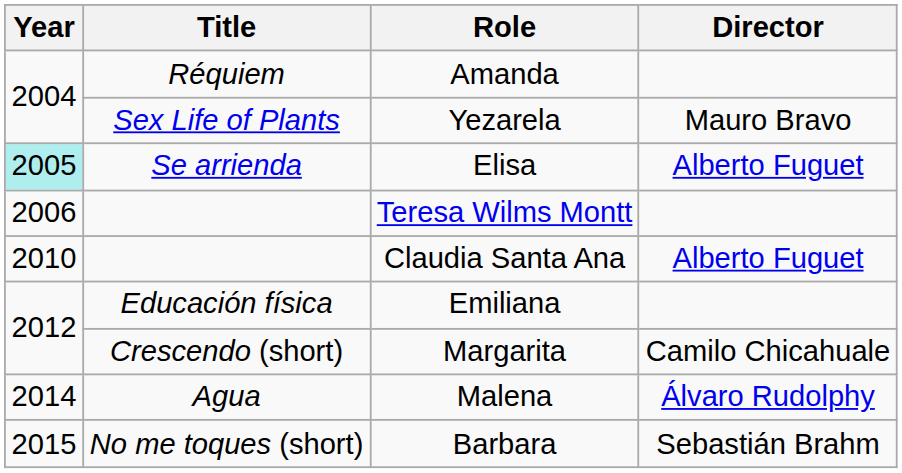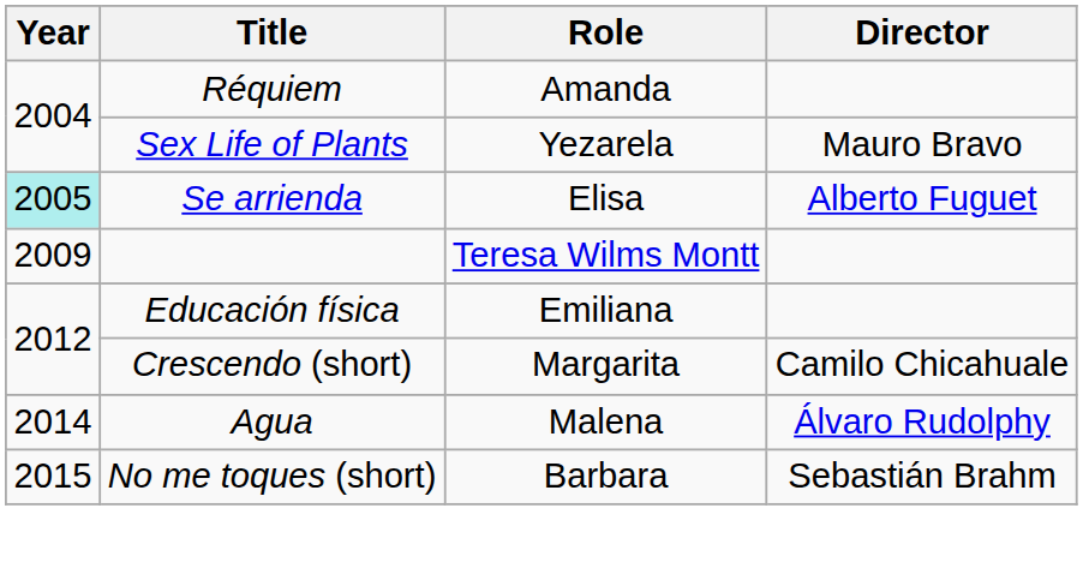 <table class="wikitable plainrowheaders" style="text-align:center;" border="1">
 <tr>
 <th>Year</th>
 <th>Title</th>
 <th>Role</th>
 <th>Director</th>
 </tr>
 <tr>
 <td rowspan=2>2004</td>
 <td><em>Réquiem</em></td>
 <td>Amanda</td>
 <td></td>
 </tr>
 <tr>
 <td><em><a href='#'>Sex Life of Plants</a></em></td>
 <td>Yezarela</td>
 <td>Mauro Bravo</td>
 </tr>
 <tr>
 <td style="background: paleturquoise;">2005</td>
 <td><em><a href='#'>Se arrienda</a></em></td>
 <td>Elisa</td>
 <td><a href='#'>Alberto Fuguet</a></td>
 </tr>
 <tr>
-<td>2006</td>
+<td>2009</td>
 <td><em></em></td>
 <td><a href='#'>Teresa Wilms Montt</a></td>
 <td></td>
-</tr>
-<tr>
-<td>2010</td>
-<td><em></em></td>
-<td>Claudia Santa Ana</td>
-<td><a href='#'>Alberto Fuguet</a></td>
 </tr>
 <tr>
 <td rowspan=2>2012</td>
 <td><em>Educación física</em></td>
 <td>Emiliana</td>
 <td></td>
 </tr>
 <tr>
 <td><em>Crescendo</em> (short)</td>
 <td>Margarita</td>
 <td>Camilo Chicahuale</td>
 </tr>
 <tr>
 <td>2014</td>
 <td><em>Agua</em></td>
 <td>Malena</td>
 <td><a href='#'>Álvaro Rudolphy</a></td>
 </tr>
 <tr>
 <td>2015</td>
 <td><em>No me toques</em> (short)</td>
 <td>Barbara</td>
 <td>Sebastián Brahm</td>
 </tr>
 </table>
